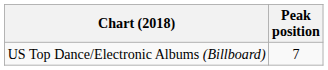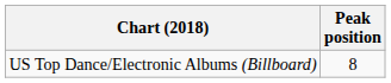 <table class="wikitable">
 <tr>
 <th>Chart (2018)</th>
 <th>Peak<br>position</th>
 </tr>
 <tr>
 <td>US Top Dance/Electronic Albums <em>(Billboard)</em></td>
-<td align=center>7</td>
+<td align=center>8</td>
 </tr>
 </table>
